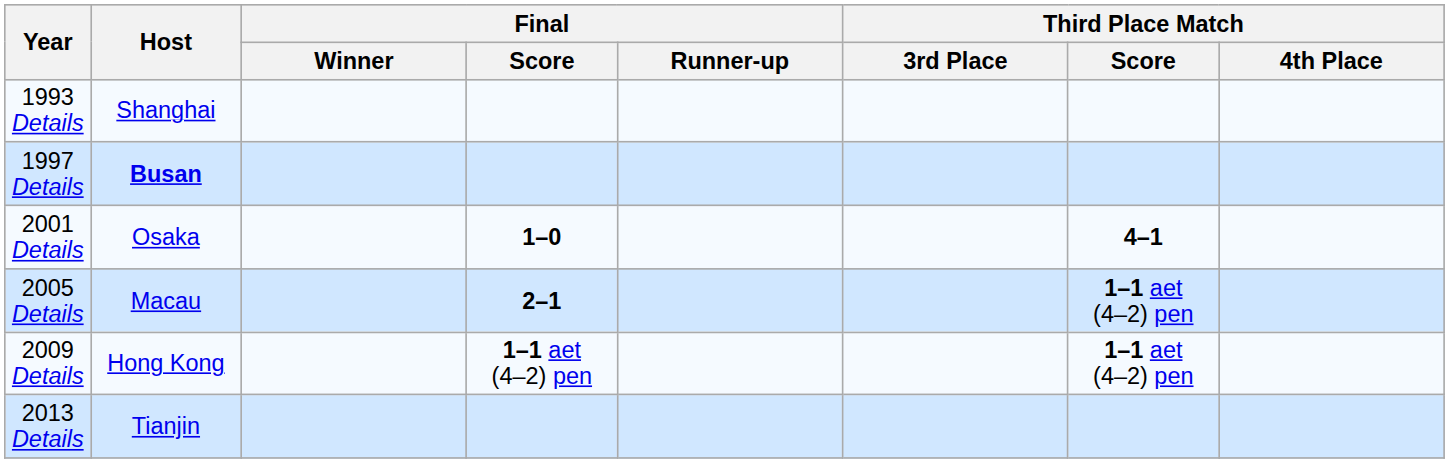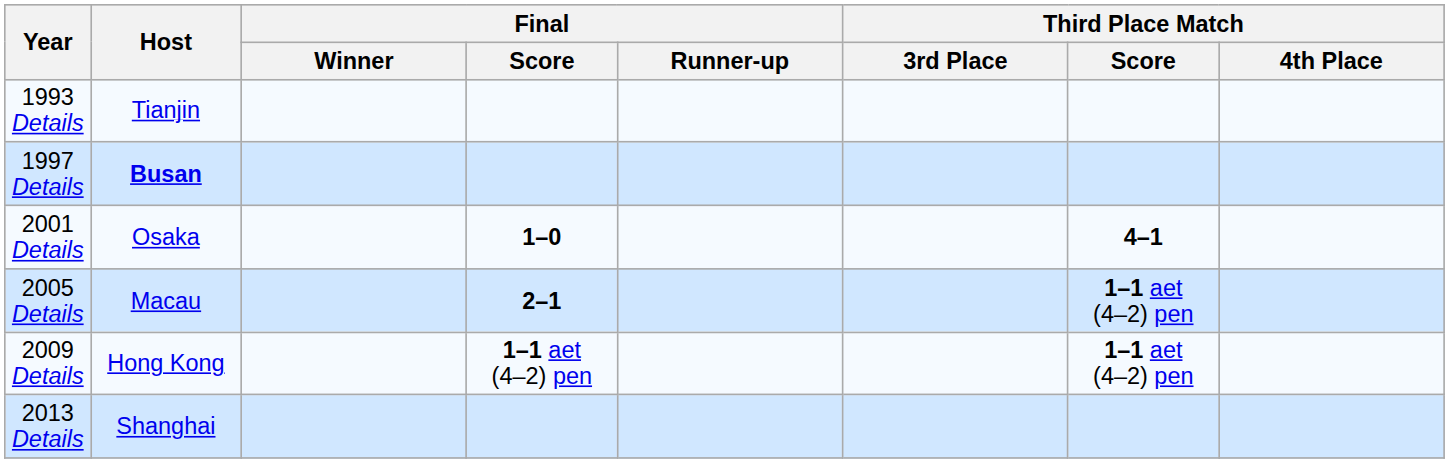 <table class="wikitable" style="font-size: 90%; text-align: center; width: 100%;">
 <tr>
 <th rowspan="2" width="5%">Year</th>
 <th rowspan="2" width="10%">Host</th>
 <th colspan="3">Final</th>
 <th colspan="3">Third Place Match</th>
 </tr>
 <tr>
 <th width="15%">Winner</th>
 <th width="10%">Score</th>
 <th width="15%">Runner-up</th>
 <th width="15%">3rd Place</th>
 <th width="10%">Score</th>
 <th width="15%">4th Place</th>
 </tr>
 <tr align=center bgcolor=#F5FAFF>
 <td>1993<br><em><a href='#'>Details</a></em></td>
-<td> <a href='#'>Shanghai</a></td>
+<td> <a href='#'>Tianjin</a></td>
 <td><strong></strong></td>
 <td></td>
 <td></td>
 <td></td>
 <td></td>
 <td></td>
 </tr>
 <tr align=center bgcolor=#D0E7FF>
 <td>1997<br><em><a href='#'>Details</a></em></td>
 <td><strong> <a href='#'>Busan</a></strong></td>
 <td><strong></strong></td>
 <td></td>
 <td></td>
 <td></td>
 <td></td>
 <td></td>
 </tr>
 <tr align=center bgcolor=#F5FAFF>
 <td>2001<br><em><a href='#'>Details</a></em></td>
 <td> <a href='#'>Osaka</a></td>
 <td><strong></strong></td>
 <td><strong>1–0</strong></td>
 <td></td>
 <td></td>
 <td><strong>4–1</strong></td>
 <td></td>
 </tr>
 <tr align=center bgcolor=#D0E7FF>
 <td>2005<br><em><a href='#'>Details</a></em></td>
 <td> <a href='#'>Macau</a></td>
 <td><strong></strong></td>
 <td><strong>2–1</strong></td>
 <td></td>
 <td></td>
 <td><strong>1–1</strong> <a href='#'>aet</a><br>(4–2) <a href='#'>pen</a></td>
 <td></td>
 </tr>
 <tr align=center bgcolor=#F5FAFF>
 <td>2009<br><em><a href='#'>Details</a></em></td>
 <td> <a href='#'>Hong Kong</a></td>
 <td><strong></strong></td>
 <td><strong>1–1</strong> <a href='#'>aet</a><br>(4–2) <a href='#'>pen</a></td>
 <td></td>
 <td></td>
 <td><strong>1–1</strong> <a href='#'>aet</a><br>(4–2) <a href='#'>pen</a></td>
 <td></td>
 </tr>
 <tr align=center bgcolor=#D0E7FF>
 <td>2013<br><em><a href='#'>Details</a></em></td>
-<td> <a href='#'>Tianjin</a></td>
+<td> <a href='#'>Shanghai</a></td>
 <td><strong></strong></td>
 <td></td>
 <td></td>
 <td></td>
 <td></td>
 <td></td>
 </tr>
 </table>
